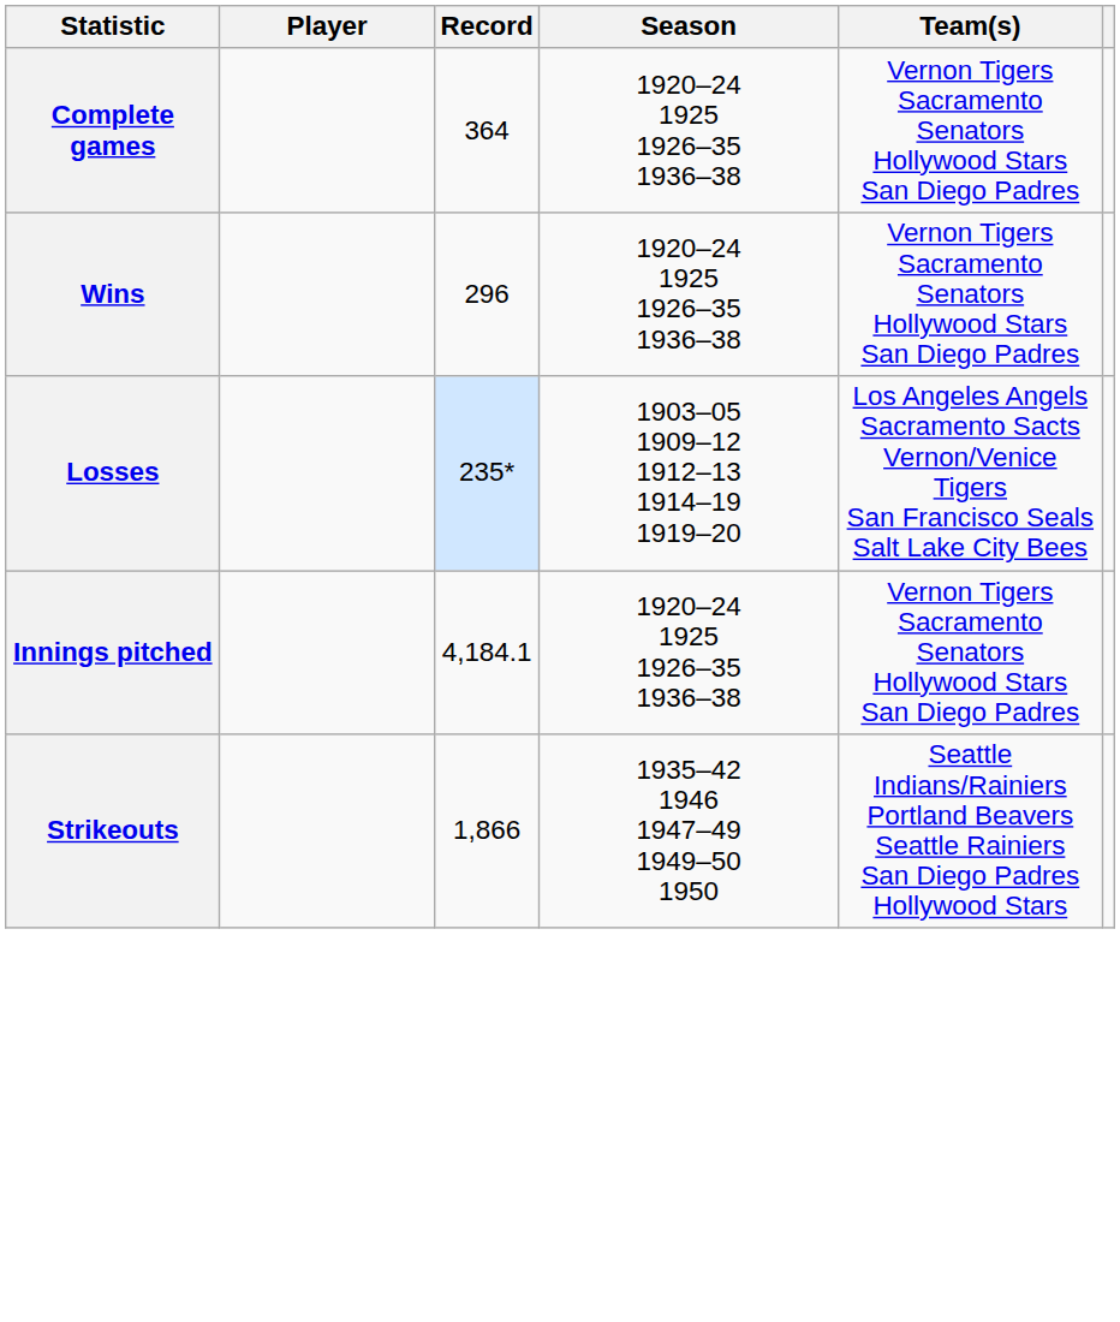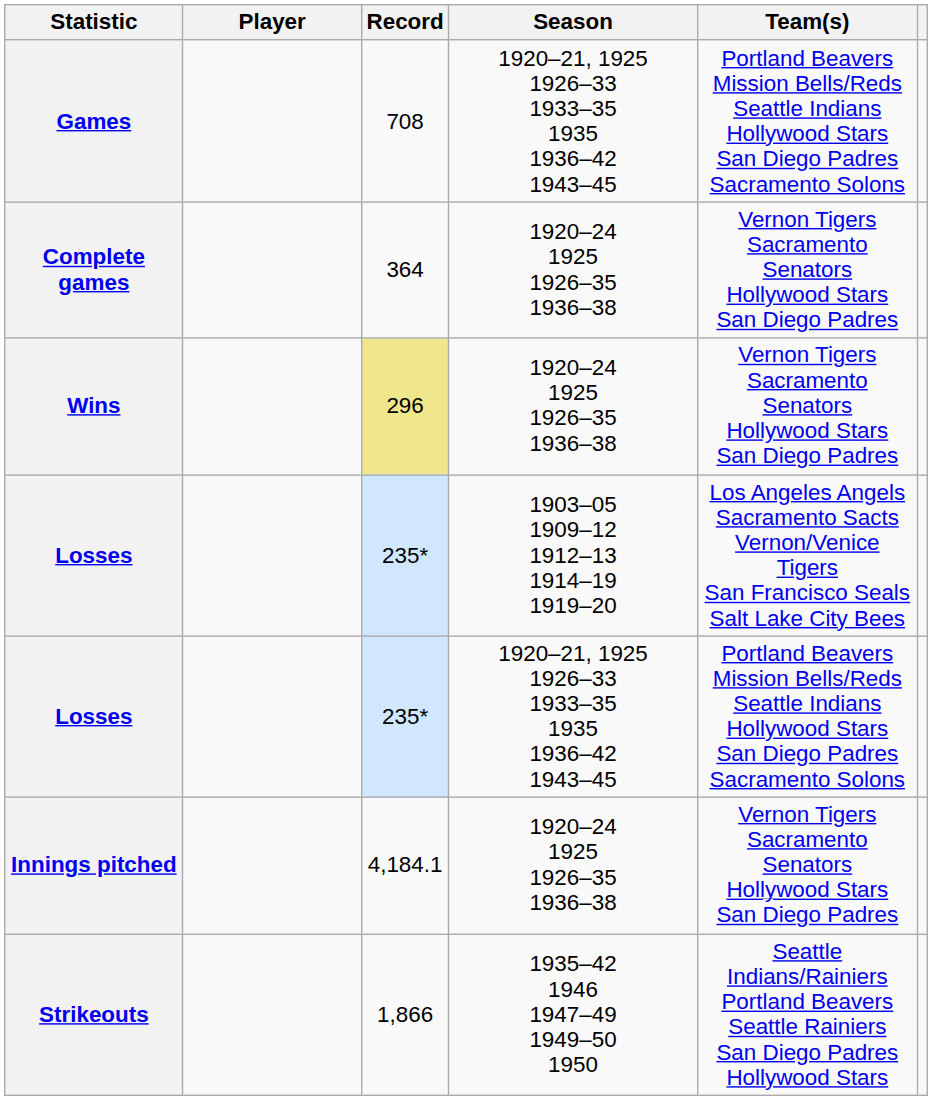 <table class="wikitable sortable plainrowheaders" style="text-align:center">
 <tr>
 <th scope="col" width="120px">Statistic</th>
 <th scope="col" width="120px">Player</th>
 <th scope="col" width="50px" class="unsortable">Record</th>
 <th scope="col" width="170px">Season</th>
 <th scope="col" width="150px">Team(s)</th>
 <th scope="col" class="unsortable"></th>
+</tr>
+<tr>
+<th scope="row" style="text-align:center"><a href='#'>Games</a></th>
+<td></td>
+<td>708</td>
+<td>1920–21, 1925<br>1926–33<br>1933–35<br>1935<br>1936–42<br>1943–45</td>
+<td><a href='#'>Portland Beavers</a><br><a href='#'>Mission Bells/Reds</a><br><a href='#'>Seattle Indians</a><br><a href='#'>Hollywood Stars</a><br><a href='#'>San Diego Padres</a><br><a href='#'>Sacramento Solons</a></td>
+<td></td>
 </tr>
 <tr>
 <th scope="row" style="text-align:center"><a href='#'>Complete games</a></th>
 <td></td>
 <td>364</td>
 <td>1920–24<br>1925<br>1926–35<br>1936–38</td>
 <td><a href='#'>Vernon Tigers</a><br><a href='#'>Sacramento Senators</a><br><a href='#'>Hollywood Stars</a><br><a href='#'>San Diego Padres</a></td>
 <td></td>
 </tr>
 <tr>
 <th scope="row" style="text-align:center"><a href='#'>Wins</a></th>
 <td></td>
-<td>296</td>
+<td style="background: khaki;">296</td>
 <td>1920–24<br>1925<br>1926–35<br>1936–38</td>
 <td><a href='#'>Vernon Tigers</a><br><a href='#'>Sacramento Senators</a><br><a href='#'>Hollywood Stars</a><br><a href='#'>San Diego Padres</a></td>
 <td></td>
 </tr>
 <tr>
 <th scope="row" style="text-align:center"><a href='#'>Losses</a></th>
 <td></td>
 <td bgcolor="#D0E7FF">235*</td>
 <td>1903–05<br>1909–12<br>1912–13<br>1914–19<br>1919–20</td>
 <td><a href='#'>Los Angeles Angels</a><br><a href='#'>Sacramento Sacts</a><br><a href='#'>Vernon/Venice Tigers</a><br><a href='#'>San Francisco Seals</a><br><a href='#'>Salt Lake City Bees</a></td>
+<td></td>
+</tr>
+<tr>
+<th scope="row" style="text-align:center"><a href='#'>Losses</a></th>
+<td></td>
+<td bgcolor="#D0E7FF">235*</td>
+<td>1920–21, 1925<br>1926–33<br>1933–35<br>1935<br>1936–42<br>1943–45</td>
+<td><a href='#'>Portland Beavers</a><br><a href='#'>Mission Bells/Reds</a><br><a href='#'>Seattle Indians</a><br><a href='#'>Hollywood Stars</a><br><a href='#'>San Diego Padres</a><br><a href='#'>Sacramento Solons</a></td>
 <td></td>
 </tr>
 <tr>
 <th scope="row" style="text-align:center"><a href='#'>Innings pitched</a></th>
 <td></td>
 <td>4,184.1</td>
 <td>1920–24<br>1925<br>1926–35<br>1936–38</td>
 <td><a href='#'>Vernon Tigers</a><br><a href='#'>Sacramento Senators</a><br><a href='#'>Hollywood Stars</a><br><a href='#'>San Diego Padres</a></td>
 <td></td>
 </tr>
 <tr>
 <th scope="row" style="text-align:center"><a href='#'>Strikeouts</a></th>
 <td></td>
 <td>1,866</td>
 <td>1935–42<br>1946<br>1947–49<br>1949–50<br>1950</td>
 <td><a href='#'>Seattle Indians/Rainiers</a><br><a href='#'>Portland Beavers</a><br><a href='#'>Seattle Rainiers</a><br><a href='#'>San Diego Padres</a><br><a href='#'>Hollywood Stars</a></td>
 <td></td>
 </tr>
 </table>
